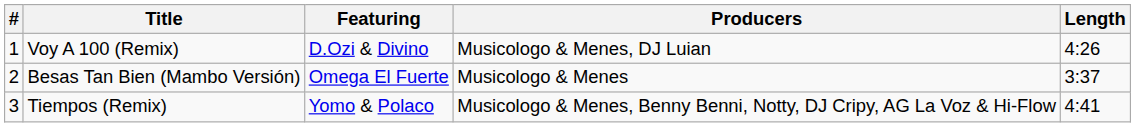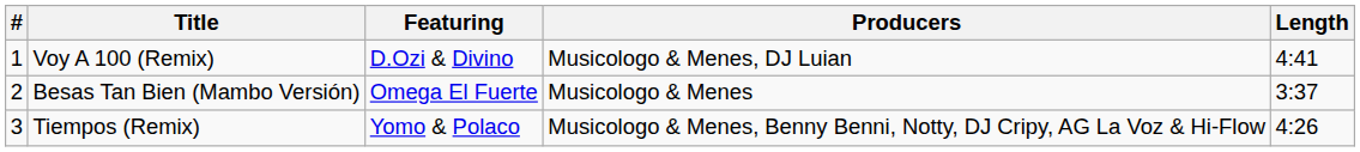 <table class="wikitable">
 <tr>
 <th align="center">#</th>
 <th align="center">Title</th>
 <th align="center">Featuring</th>
 <th align="center">Producers</th>
 <th align="center">Length</th>
 </tr>
 <tr>
 <td>1</td>
 <td>Voy A 100 (Remix)</td>
 <td><a href='#'>D.Ozi</a> & <a href='#'>Divino</a></td>
 <td>Musicologo & Menes, DJ Luian</td>
-<td>4:26</td>
+<td>4:41</td>
 </tr>
 <tr>
 <td>2</td>
 <td>Besas Tan Bien (Mambo Versión)</td>
 <td><a href='#'>Omega El Fuerte</a></td>
 <td>Musicologo & Menes</td>
 <td>3:37</td>
 </tr>
 <tr>
 <td>3</td>
 <td>Tiempos (Remix)</td>
 <td><a href='#'>Yomo</a> & <a href='#'>Polaco</a></td>
 <td>Musicologo & Menes, Benny Benni, Notty, DJ Cripy, AG La Voz & Hi-Flow</td>
-<td>4:41</td>
+<td>4:26</td>
 </tr>
 </table>
